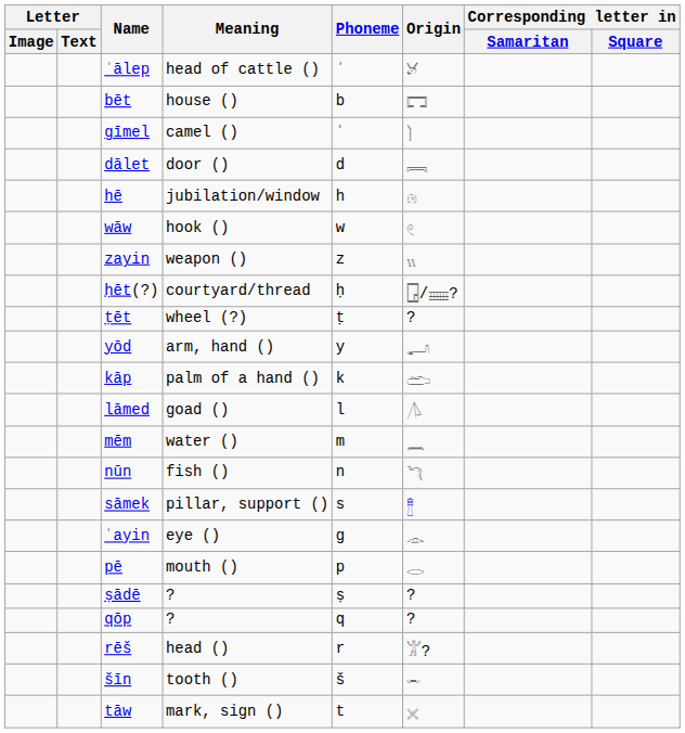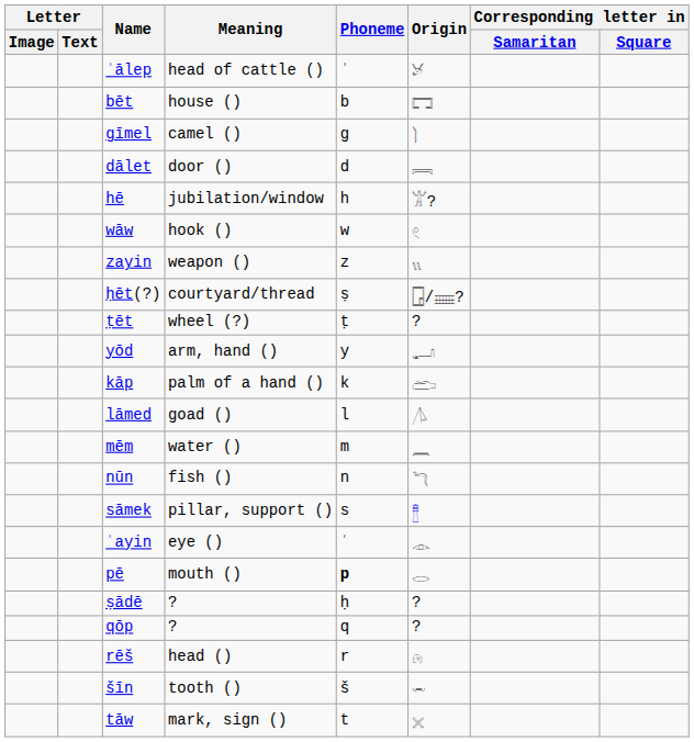 <table class="wikitable" id="letters_chart">
 <tr>
 <th colspan="2">Letter</th>
 <th rowspan="2">Name</th>
 <th rowspan="2">Meaning</th>
 <th rowspan="2"><a href='#'>Phoneme</a></th>
 <th rowspan="2">Origin</th>
 <th colspan="9">Corresponding letter in</th>
 </tr>
 <tr>
 <th>Image</th>
 <th>Text</th>
 <th><a href='#'>Samaritan</a></th>
 <th><a href='#'>Square</a></th>
 </tr>
 <tr>
 <td></td>
 <td></td>
 <td><a href='#'>ʾālep</a></td>
 <td>head of cattle ()</td>
 <td>ʾ </td>
 <td>𓃾</td>
 <td></td>
 <td></td>
 </tr>
 <tr>
 <td></td>
 <td></td>
 <td><a href='#'>bēt</a></td>
 <td>house ()</td>
 <td>b </td>
 <td>𓉐</td>
 <td></td>
 <td></td>
 </tr>
 <tr>
 <td></td>
 <td></td>
 <td><a href='#'>gīmel</a></td>
 <td>camel ()</td>
-<td>ʿ </td>
+<td>g </td>
 <td>𓌙</td>
 <td></td>
 <td></td>
 </tr>
 <tr>
 <td></td>
 <td></td>
 <td><a href='#'>dālet</a></td>
 <td>door ()</td>
 <td>d </td>
 <td>𓇯</td>
 <td></td>
 <td></td>
 </tr>
 <tr>
 <td></td>
 <td></td>
 <td><a href='#'>hē</a></td>
 <td>jubilation/window</td>
 <td>h </td>
-<td>𓁶</td>
+<td>𓀠?</td>
 <td></td>
 <td></td>
 </tr>
 <tr>
 <td></td>
 <td></td>
 <td><a href='#'>wāw</a></td>
 <td>hook ()</td>
 <td>w </td>
 <td>𓏲</td>
 <td></td>
 <td></td>
 </tr>
 <tr>
 <td></td>
 <td></td>
 <td><a href='#'>zayin</a></td>
 <td>weapon ()</td>
 <td>z </td>
 <td>𓏭</td>
 <td></td>
 <td></td>
 </tr>
 <tr>
 <td></td>
 <td></td>
 <td><a href='#'>ḥēt</a>(?)</td>
 <td>courtyard/thread</td>
-<td>ḥ </td>
+<td>ṣ </td>
 <td>𓉗/𓈈?</td>
 <td></td>
 <td></td>
 </tr>
 <tr>
 <td></td>
 <td></td>
 <td><a href='#'>ṭēt</a></td>
 <td>wheel (?)</td>
 <td>ṭ </td>
 <td>?</td>
 <td></td>
 <td></td>
 </tr>
 <tr>
 <td></td>
 <td></td>
 <td><a href='#'>yōd</a></td>
 <td>arm, hand ()</td>
 <td>y </td>
 <td>𓂝</td>
 <td></td>
 <td></td>
 </tr>
 <tr>
 <td></td>
 <td></td>
 <td><a href='#'>kāp</a></td>
 <td>palm of a hand ()</td>
 <td>k </td>
 <td>𓂧</td>
 <td></td>
 <td></td>
 </tr>
 <tr>
 <td></td>
 <td></td>
 <td><a href='#'>lāmed</a></td>
 <td>goad ()</td>
 <td>l </td>
 <td>𓌅</td>
 <td></td>
 <td></td>
 </tr>
 <tr>
 <td></td>
 <td></td>
 <td><a href='#'>mēm</a></td>
 <td>water ()</td>
 <td>m </td>
 <td>𓈖</td>
 <td></td>
 <td></td>
 </tr>
 <tr>
 <td></td>
 <td></td>
 <td><a href='#'>nūn</a></td>
 <td>fish ()</td>
 <td>n </td>
 <td>𓆓</td>
 <td></td>
 <td></td>
 </tr>
 <tr>
 <td></td>
 <td></td>
 <td><a href='#'>sāmek</a></td>
 <td>pillar, support ()</td>
 <td>s </td>
 <td><a href='#'>𓊽</a></td>
 <td></td>
 <td></td>
 </tr>
 <tr>
 <td></td>
 <td></td>
 <td><a href='#'>ʿayin</a></td>
 <td>eye ()</td>
-<td>g </td>
+<td>ʿ </td>
 <td>𓁹</td>
 <td></td>
 <td></td>
 </tr>
 <tr>
 <td></td>
 <td></td>
 <td><a href='#'>pē</a></td>
 <td>mouth ()</td>
-<td>p </td>
+<td><strong>p </strong></td>
 <td>𓂋</td>
 <td></td>
 <td></td>
 </tr>
 <tr>
 <td></td>
 <td></td>
 <td><a href='#'>ṣādē</a></td>
 <td>?</td>
-<td>ṣ </td>
+<td>ḥ </td>
 <td>?</td>
 <td></td>
 <td></td>
 </tr>
 <tr>
 <td></td>
 <td></td>
 <td><a href='#'>qōp</a></td>
 <td>?</td>
 <td>q </td>
 <td>?</td>
 <td></td>
 <td></td>
 </tr>
 <tr>
 <td></td>
 <td></td>
 <td><a href='#'>rēš</a></td>
 <td>head ()</td>
 <td>r </td>
-<td>𓀠?</td>
+<td>𓁶</td>
 <td></td>
 <td></td>
 </tr>
 <tr>
 <td></td>
 <td></td>
 <td><a href='#'>šīn</a></td>
 <td>tooth ()</td>
 <td>š </td>
 <td>𓌓</td>
 <td></td>
 <td></td>
 </tr>
 <tr>
 <td></td>
 <td></td>
 <td><a href='#'>tāw</a></td>
 <td>mark, sign ()</td>
 <td>t </td>
 <td>𓏴</td>
 <td></td>
 <td></td>
 </tr>
 </table>
